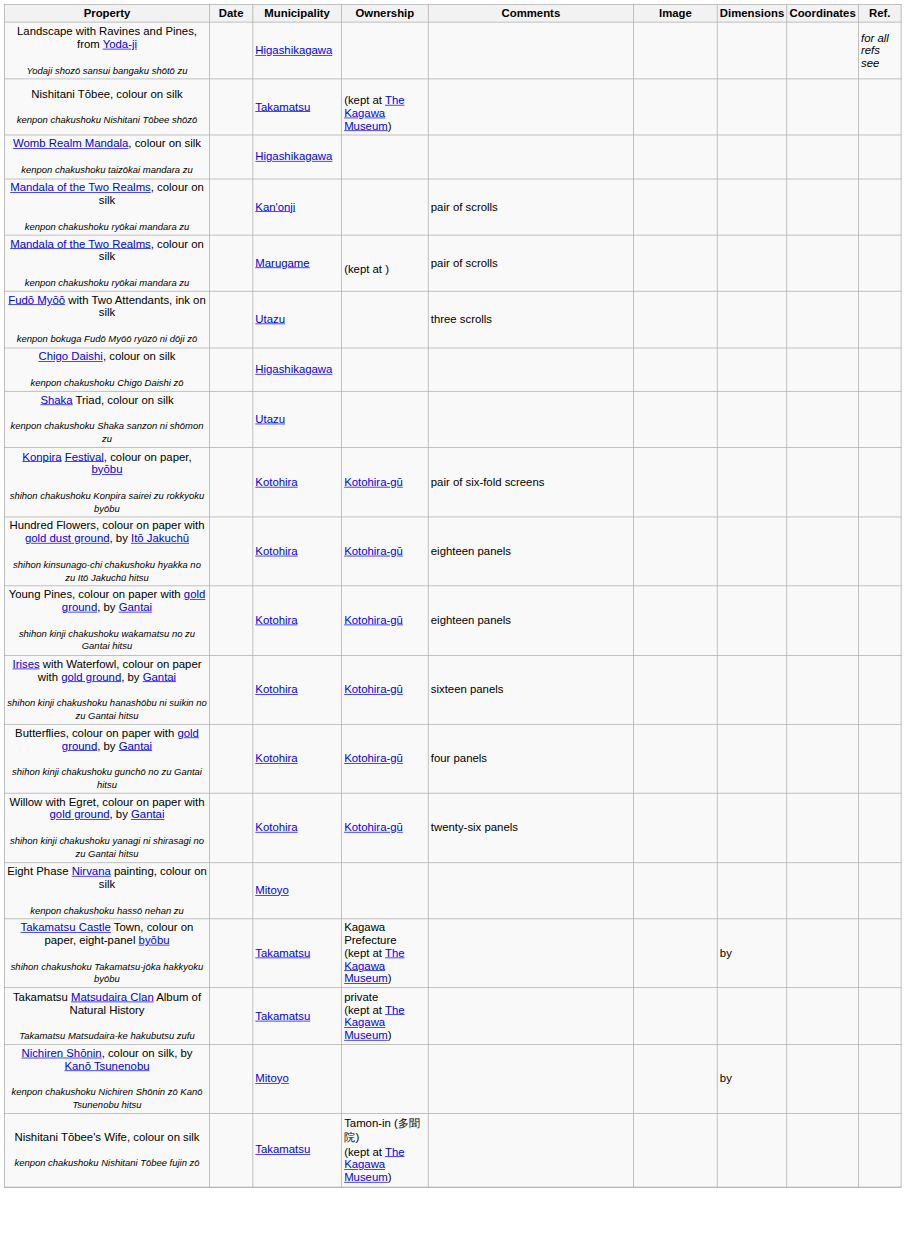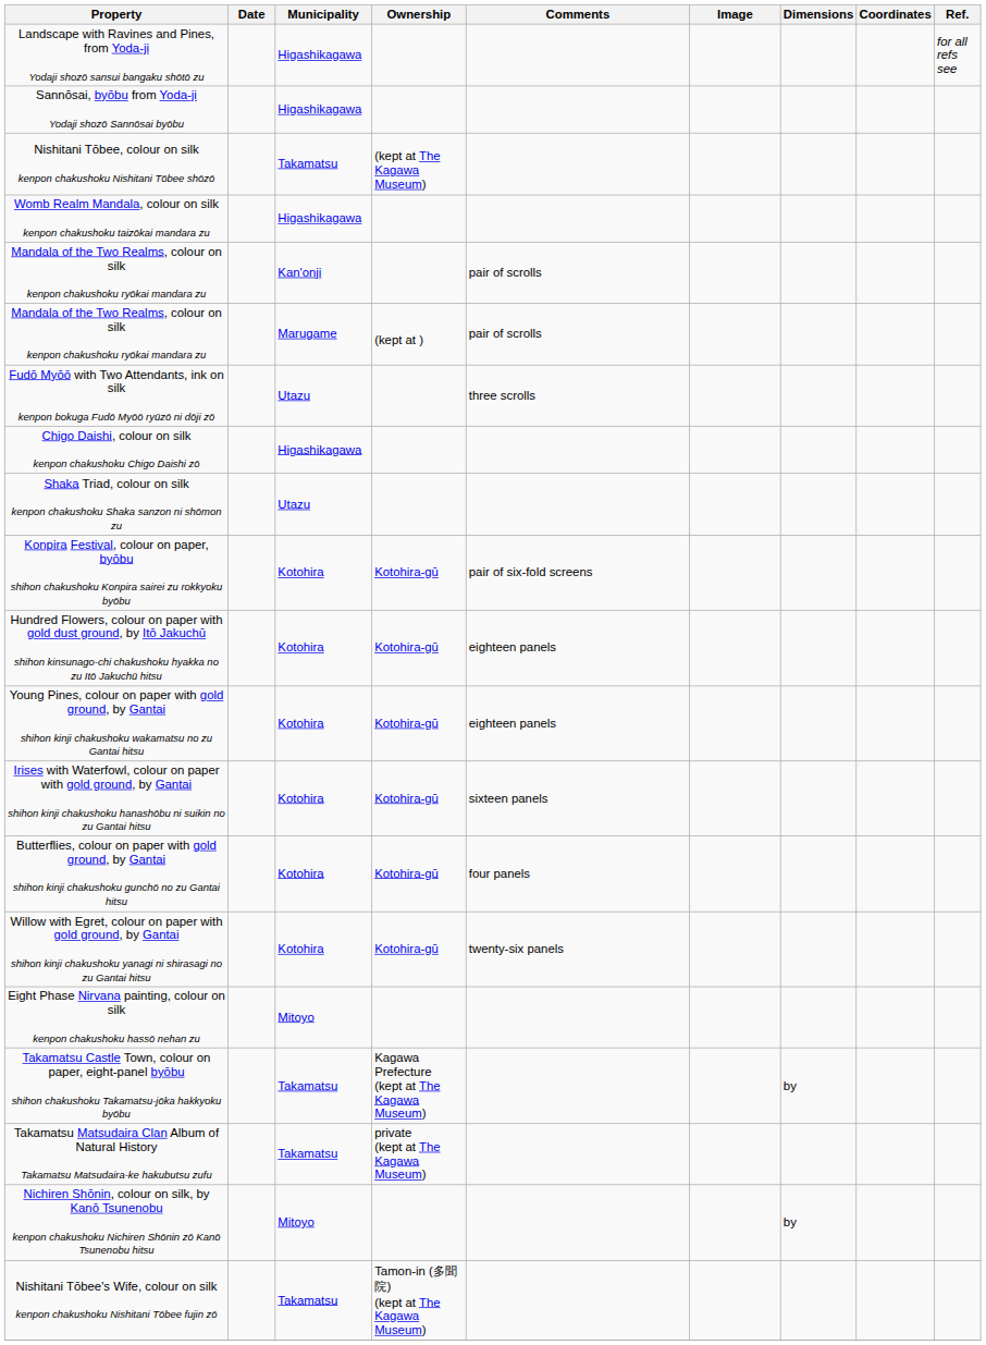 <table class="wikitable sortable"  style="width:100%;">
 <tr>
 <th width="25%" align="left">Property</th>
 <th width="5%" align="left" data-sort-type="number">Date</th>
 <th width="10%" align="left">Municipality</th>
 <th width="10%" align="left">Ownership</th>
 <th width="25%" align="left" class="unsortable">Comments</th>
 <th width="10%" align="left" class="unsortable">Image</th>
 <th width="5%" align="left" class="unsortable">Dimensions</th>
 <th width="5%" align="left" class="unsortable">Coordinates</th>
 <th width="5%" align="left" class="unsortable">Ref.</th>
 </tr>
 <tr>
 <td align="center">Landscape with Ravines and Pines, from <a href='#'>Yoda-ji</a><br><br><small><em>Yodaji shozō sansui bangaku shōtō zu</em></small></td>
 <td></td>
 <td><a href='#'>Higashikagawa</a></td>
 <td></td>
 <td></td>
 <td></td>
 <td></td>
 <td></td>
 <td><em>for all refs see</em> </td>
+</tr>
+<tr>
+<td align="center">Sannōsai, <a href='#'>byōbu</a> from <a href='#'>Yoda-ji</a><br><br><small><em>Yodaji shozō Sannōsai byōbu</em></small></td>
+<td></td>
+<td><a href='#'>Higashikagawa</a></td>
+<td></td>
+<td></td>
+<td></td>
+<td></td>
+<td></td>
+<td></td>
 </tr>
 <tr>
 <td align="center">Nishitani Tōbee, colour on silk<br><br><small><em>kenpon chakushoku Nishitani Tōbee shōzō</em></small></td>
 <td></td>
 <td><a href='#'>Takamatsu</a></td>
 <td><br>(kept at <a href='#'>The Kagawa Museum</a>)</td>
 <td></td>
 <td></td>
 <td></td>
 <td></td>
 <td></td>
 </tr>
 <tr>
 <td align="center"><a href='#'>Womb Realm Mandala</a>, colour on silk<br><br><small><em>kenpon chakushoku taizōkai mandara zu</em></small></td>
 <td></td>
 <td><a href='#'>Higashikagawa</a></td>
 <td></td>
 <td></td>
 <td></td>
 <td></td>
 <td></td>
 <td></td>
 </tr>
 <tr>
 <td align="center"><a href='#'>Mandala of the Two Realms</a>, colour on silk<br><br><small><em>kenpon chakushoku ryōkai mandara zu</em></small></td>
 <td></td>
 <td><a href='#'>Kan'onji</a></td>
 <td></td>
 <td>pair of scrolls</td>
 <td></td>
 <td></td>
 <td></td>
 <td></td>
 </tr>
 <tr>
 <td align="center"><a href='#'>Mandala of the Two Realms</a>, colour on silk<br><br><small><em>kenpon chakushoku ryōkai mandara zu</em></small></td>
 <td></td>
 <td><a href='#'>Marugame</a></td>
 <td><br>(kept at )</td>
 <td>pair of scrolls</td>
 <td></td>
 <td></td>
 <td></td>
 <td></td>
 </tr>
 <tr>
 <td align="center"><a href='#'>Fudō Myōō</a> with Two Attendants, ink on silk<br><br><small><em>kenpon bokuga Fudō Myōō ryūzō ni dōji zō</em></small></td>
 <td></td>
 <td><a href='#'>Utazu</a></td>
 <td></td>
 <td>three scrolls</td>
 <td></td>
 <td></td>
 <td></td>
 <td></td>
 </tr>
 <tr>
 <td align="center"><a href='#'>Chigo Daishi</a>, colour on silk<br><br><small><em>kenpon chakushoku Chigo Daishi zō</em></small></td>
 <td></td>
 <td><a href='#'>Higashikagawa</a></td>
 <td></td>
 <td></td>
 <td></td>
 <td></td>
 <td></td>
 <td></td>
 </tr>
 <tr>
 <td align="center"><a href='#'>Shaka</a> Triad, colour on silk<br><br><small><em>kenpon chakushoku Shaka sanzon ni shōmon zu</em></small></td>
 <td></td>
 <td><a href='#'>Utazu</a></td>
 <td></td>
 <td></td>
 <td align="center"></td>
 <td></td>
 <td></td>
 <td></td>
 </tr>
 <tr>
 <td align="center"><a href='#'>Konpira</a> <a href='#'>Festival</a>, colour on paper, <a href='#'>byōbu</a><br><br><small><em>shihon chakushoku Konpira sairei zu rokkyoku byōbu</em></small></td>
 <td></td>
 <td><a href='#'>Kotohira</a></td>
 <td><a href='#'>Kotohira-gū</a></td>
 <td>pair of six-fold screens</td>
 <td></td>
 <td></td>
 <td></td>
 <td></td>
 </tr>
 <tr>
 <td align="center">Hundred Flowers, colour on paper with <a href='#'>gold dust ground</a>, by <a href='#'>Itō Jakuchū</a><br><br><small><em>shihon kinsunago-chi chakushoku hyakka no zu Itō Jakuchū hitsu</em></small></td>
 <td></td>
 <td><a href='#'>Kotohira</a></td>
 <td><a href='#'>Kotohira-gū</a></td>
 <td>eighteen panels</td>
 <td></td>
 <td></td>
 <td></td>
 <td></td>
 </tr>
 <tr>
 <td align="center">Young Pines, colour on paper with <a href='#'>gold ground</a>, by <a href='#'>Gantai</a><br><br><small><em>shihon kinji chakushoku wakamatsu no zu Gantai hitsu</em></small></td>
 <td></td>
 <td><a href='#'>Kotohira</a></td>
 <td><a href='#'>Kotohira-gū</a></td>
 <td>eighteen panels</td>
 <td></td>
 <td></td>
 <td></td>
 <td></td>
 </tr>
 <tr>
 <td align="center"><a href='#'>Irises</a> with Waterfowl, colour on paper with <a href='#'>gold ground</a>, by <a href='#'>Gantai</a><br><br><small><em>shihon kinji chakushoku hanashōbu ni suikin no zu Gantai hitsu</em></small></td>
 <td></td>
 <td><a href='#'>Kotohira</a></td>
 <td><a href='#'>Kotohira-gū</a></td>
 <td>sixteen panels</td>
 <td></td>
 <td></td>
 <td></td>
 <td></td>
 </tr>
 <tr>
 <td align="center">Butterflies, colour on paper with <a href='#'>gold ground</a>, by <a href='#'>Gantai</a><br><br><small><em>shihon kinji chakushoku gunchō no zu Gantai hitsu</em></small></td>
 <td></td>
 <td><a href='#'>Kotohira</a></td>
 <td><a href='#'>Kotohira-gū</a></td>
 <td>four panels</td>
 <td></td>
 <td></td>
 <td></td>
 <td></td>
 </tr>
 <tr>
 <td align="center">Willow with Egret, colour on paper with <a href='#'>gold ground</a>, by <a href='#'>Gantai</a><br><br><small><em>shihon kinji chakushoku yanagi ni shirasagi no zu Gantai hitsu</em></small></td>
 <td></td>
 <td><a href='#'>Kotohira</a></td>
 <td><a href='#'>Kotohira-gū</a></td>
 <td>twenty-six panels</td>
 <td></td>
 <td></td>
 <td></td>
 <td></td>
 </tr>
 <tr>
 <td align="center">Eight Phase <a href='#'>Nirvana</a> painting, colour on silk<br><br><small><em>kenpon chakushoku hassō nehan zu</em></small></td>
 <td></td>
 <td><a href='#'>Mitoyo</a></td>
 <td></td>
 <td></td>
 <td></td>
 <td></td>
 <td></td>
 <td></td>
 </tr>
 <tr>
 <td align="center"><a href='#'>Takamatsu Castle</a> Town, colour on paper, eight-panel <a href='#'>byōbu</a><br><br><small><em>shihon chakushoku Takamatsu-jōka hakkyoku byōbu</em></small></td>
 <td></td>
 <td><a href='#'>Takamatsu</a></td>
 <td>Kagawa Prefecture<br>(kept at <a href='#'>The Kagawa Museum</a>)</td>
 <td></td>
 <td></td>
 <td> by </td>
 <td></td>
 <td></td>
 </tr>
 <tr>
 <td align="center">Takamatsu <a href='#'>Matsudaira Clan</a> Album of Natural History<br><br><small><em>Takamatsu Matsudaira-ke hakubutsu zufu</em></small></td>
 <td></td>
 <td><a href='#'>Takamatsu</a></td>
 <td>private<br>(kept at <a href='#'>The Kagawa Museum</a>)</td>
 <td></td>
 <td></td>
 <td></td>
 <td></td>
 <td></td>
 </tr>
 <tr>
 <td align="center"><a href='#'>Nichiren Shōnin</a>, colour on silk, by <a href='#'>Kanō Tsunenobu</a><br><br><small><em>kenpon chakushoku Nichiren Shōnin zō Kanō Tsunenobu hitsu</em></small></td>
 <td></td>
 <td><a href='#'>Mitoyo</a></td>
 <td></td>
 <td></td>
 <td align="center"></td>
 <td> by </td>
 <td></td>
 <td></td>
 </tr>
 <tr>
 <td align="center">Nishitani Tōbee's Wife, colour on silk<br><br><small><em>kenpon chakushoku Nishitani Tōbee fujin zō</em></small></td>
 <td></td>
 <td><a href='#'>Takamatsu</a></td>
 <td>Tamon-in (多聞院)<br>(kept at <a href='#'>The Kagawa Museum</a>)</td>
 <td></td>
 <td></td>
 <td></td>
 <td></td>
 <td></td>
 </tr>
 <tr>
 </tr>
 </table>
